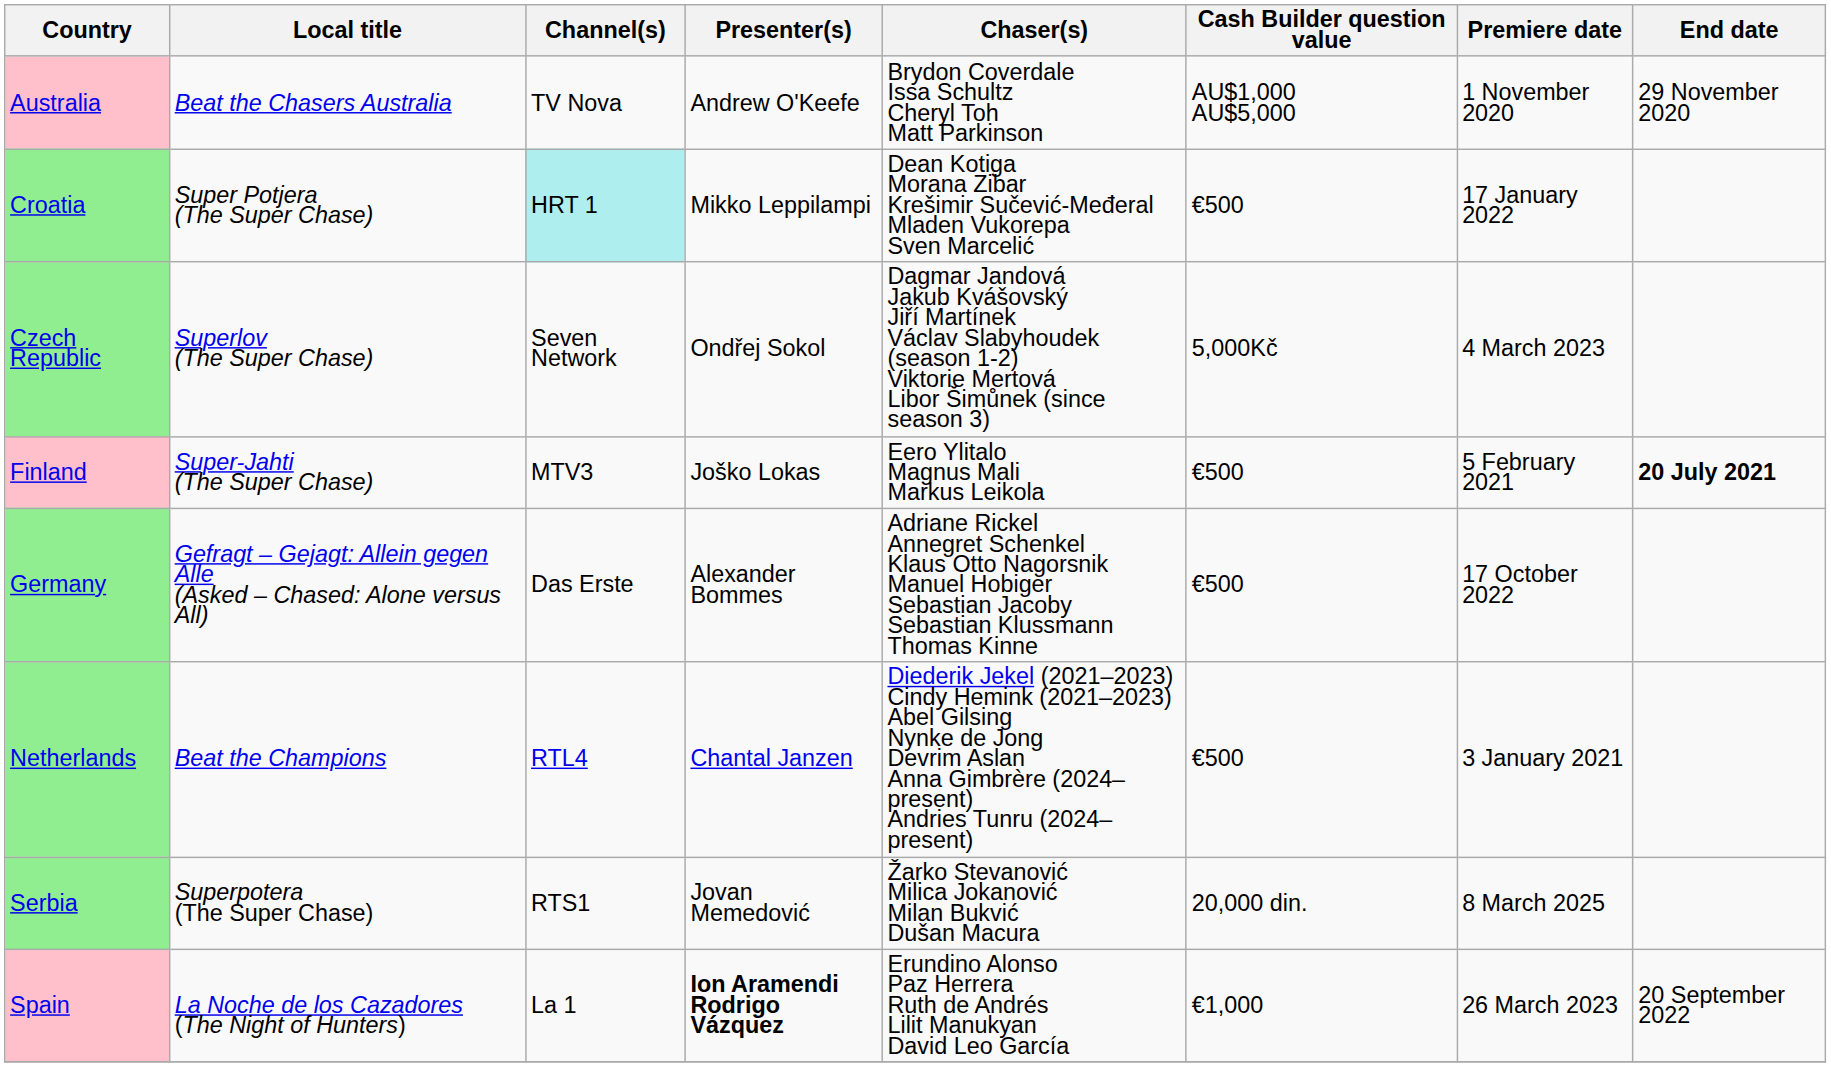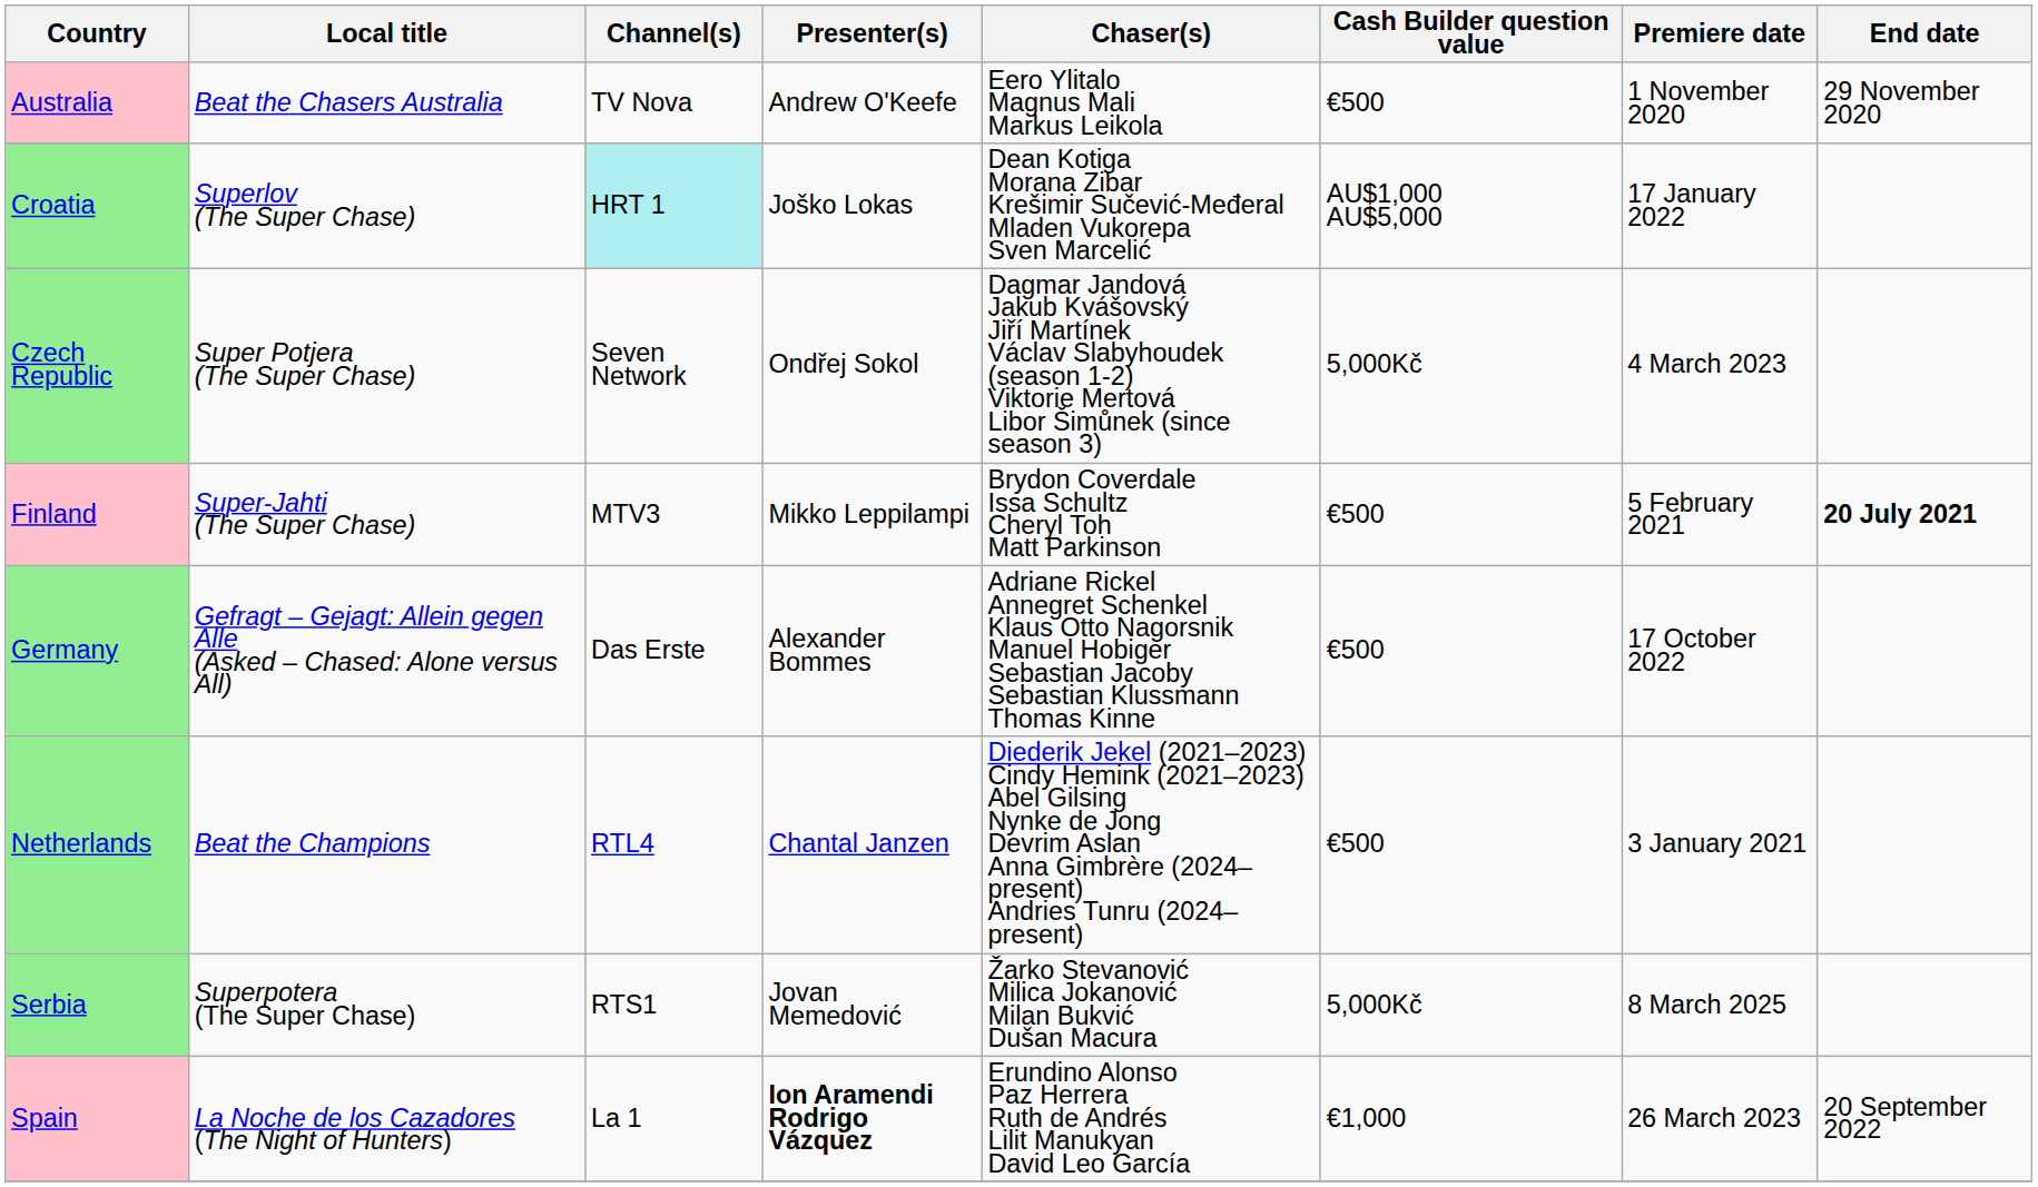 <table class="wikitable sortable sticky-header" style="text-align:left; line-height:14px;">
 <tr>
 <th scope="col">Country</th>
 <th scope="col">Local title</th>
 <th scope="col">Channel(s)</th>
 <th scope="col">Presenter(s)</th>
 <th scope="col">Chaser(s)</th>
 <th scope="col">Cash Builder question value</th>
 <th scope="col">Premiere date</th>
 <th scope="col">End date</th>
 </tr>
 <tr>
 <td style="background-color: #FFC0CB"><a href='#'>Australia</a></td>
 <td><em><a href='#'>Beat the Chasers Australia</a></em></td>
 <td>TV Nova</td>
 <td>Andrew O'Keefe</td>
-<td>Brydon Coverdale<br>Issa Schultz<br>Cheryl Toh<br>Matt Parkinson</td>
-<td>AU$1,000 <br>AU$5,000 </td>
+<td>Eero Ylitalo<br>Magnus Mali<br>Markus Leikola</td>
+<td>€500</td>
 <td>1 November 2020</td>
 <td>29 November 2020</td>
 </tr>
 <tr>
 <td style="background-color:lightgreen"><a href='#'>Croatia</a></td>
-<td><em>Super Potjera</em><br><em>(The Super Chase)</em></td>
+<td><em><a href='#'>Superlov</a></em><br><em>(The Super Chase)</em></td>
 <td style="background: paleturquoise;">HRT 1</td>
-<td>Mikko Leppilampi</td>
+<td>Joško Lokas</td>
 <td>Dean Kotiga<br>Morana Zibar<br>Krešimir Sučević-Međeral<br>Mladen Vukorepa<br>Sven Marcelić</td>
-<td>€500</td>
+<td>AU$1,000 <br>AU$5,000 </td>
 <td>17 January 2022</td>
 <td></td>
 </tr>
 <tr>
 <td style="background-color:lightgreen"><a href='#'>Czech Republic</a></td>
-<td><em><a href='#'>Superlov</a></em><br><em>(The Super Chase)</em></td>
+<td><em>Super Potjera</em><br><em>(The Super Chase)</em></td>
 <td>Seven Network</td>
 <td>Ondřej Sokol</td>
 <td>Dagmar Jandová<br>Jakub Kvášovský<br>Jiří Martínek<br>Václav Slabyhoudek (season 1-2)<br>Viktorie Mertová<br>Libor Šimůnek (since season 3)</td>
 <td>5,000Kč</td>
 <td>4 March 2023</td>
 <td></td>
 </tr>
 <tr>
 <td style="background-color: #FFC0CB"><a href='#'>Finland</a></td>
 <td><em><a href='#'>Super-Jahti</a></em><br> <em>(The Super Chase)</em></td>
 <td>MTV3</td>
-<td>Joško Lokas</td>
-<td>Eero Ylitalo<br>Magnus Mali<br>Markus Leikola</td>
+<td>Mikko Leppilampi</td>
+<td>Brydon Coverdale<br>Issa Schultz<br>Cheryl Toh<br>Matt Parkinson</td>
 <td>€500</td>
 <td>5 February 2021</td>
 <td><strong>20 July 2021</strong></td>
 </tr>
 <tr>
 <td style="background-color:lightgreen"><a href='#'>Germany</a></td>
 <td><em><a href='#'>Gefragt – Gejagt: Allein gegen Alle</a></em><br> <em>(Asked – Chased: Alone versus All)</em></td>
 <td>Das Erste</td>
 <td>Alexander Bommes</td>
 <td>Adriane Rickel<br>Annegret Schenkel<br>Klaus Otto Nagorsnik<br>Manuel Hobiger<br>Sebastian Jacoby<br>Sebastian Klussmann<br>Thomas Kinne</td>
 <td>€500</td>
 <td>17 October 2022</td>
 <td></td>
 </tr>
 <tr>
 <td style="background-color:lightgreen"><a href='#'>Netherlands</a></td>
 <td><em><a href='#'>Beat the Champions</a></em></td>
 <td><a href='#'>RTL4</a></td>
 <td><a href='#'>Chantal Janzen</a></td>
 <td><a href='#'>Diederik Jekel</a> (2021–2023) <br> Cindy Hemink (2021–2023) <br> Abel Gilsing <br> Nynke de Jong <br> Devrim Aslan <br> Anna Gimbrère (2024–present) <br> Andries Tunru (2024–present)</td>
 <td>€500</td>
 <td>3 January 2021</td>
 <td></td>
 </tr>
 <tr>
 <td style="background-color: lightgreen"><a href='#'>Serbia</a></td>
 <td><em>Superpotera</em><br>(The Super Chase)</td>
 <td>RTS1</td>
 <td>Jovan Memedović</td>
 <td>Žarko Stevanović<br>Milica Jokanović<br>Milan Bukvić<br>Dušan Macura</td>
-<td>20,000 din.</td>
+<td>5,000Kč</td>
 <td>8 March 2025</td>
 <td></td>
 </tr>
 <tr>
 <td style="background-color:#FFC0CB"><a href='#'>Spain</a></td>
 <td style="white-space:nowrap;"><br><em><a href='#'>La Noche de los Cazadores</a></em><br>(<em>The Night of Hunters</em>)</td>
 <td>La 1</td>
 <td><strong>Ion Aramendi  <br> Rodrigo Vázquez </strong></td>
 <td>Erundino Alonso<br>Paz Herrera<br>Ruth de Andrés<br>Lilit Manukyan<br>David Leo García</td>
 <td>€1,000</td>
 <td>26 March 2023</td>
 <td>20 September 2022</td>
 </tr>
 <tr>
 </tr>
 </table>
